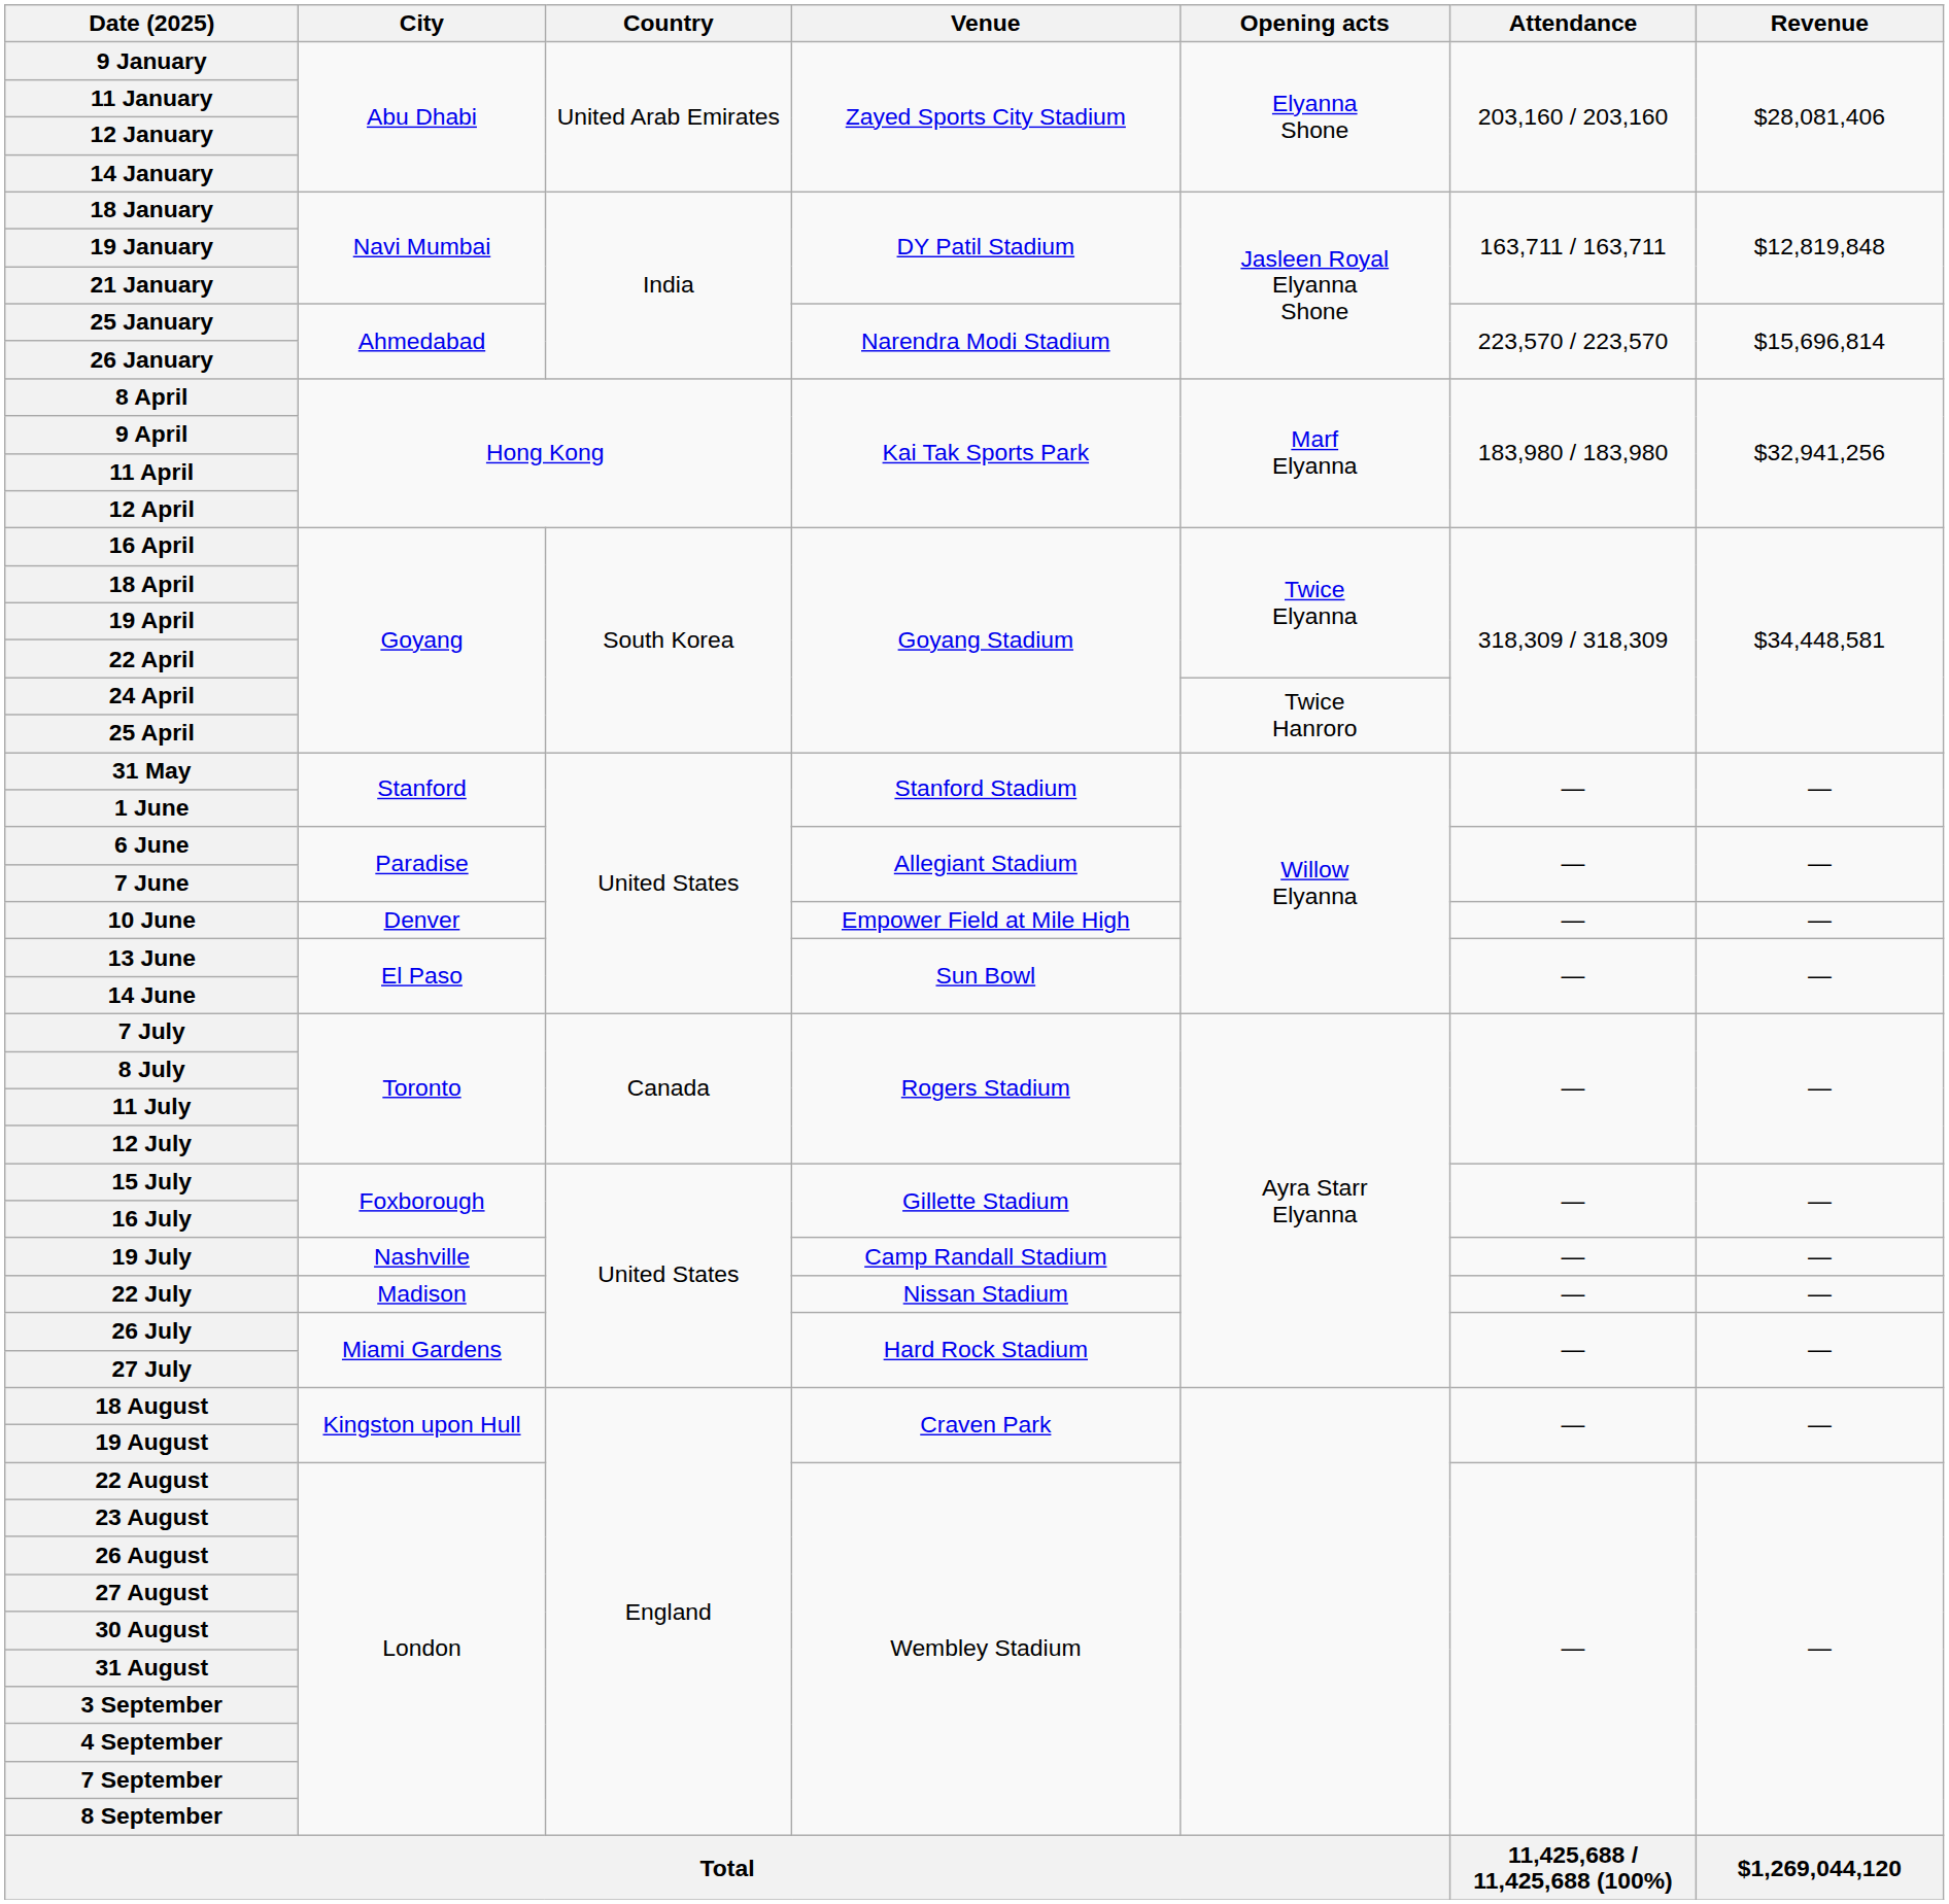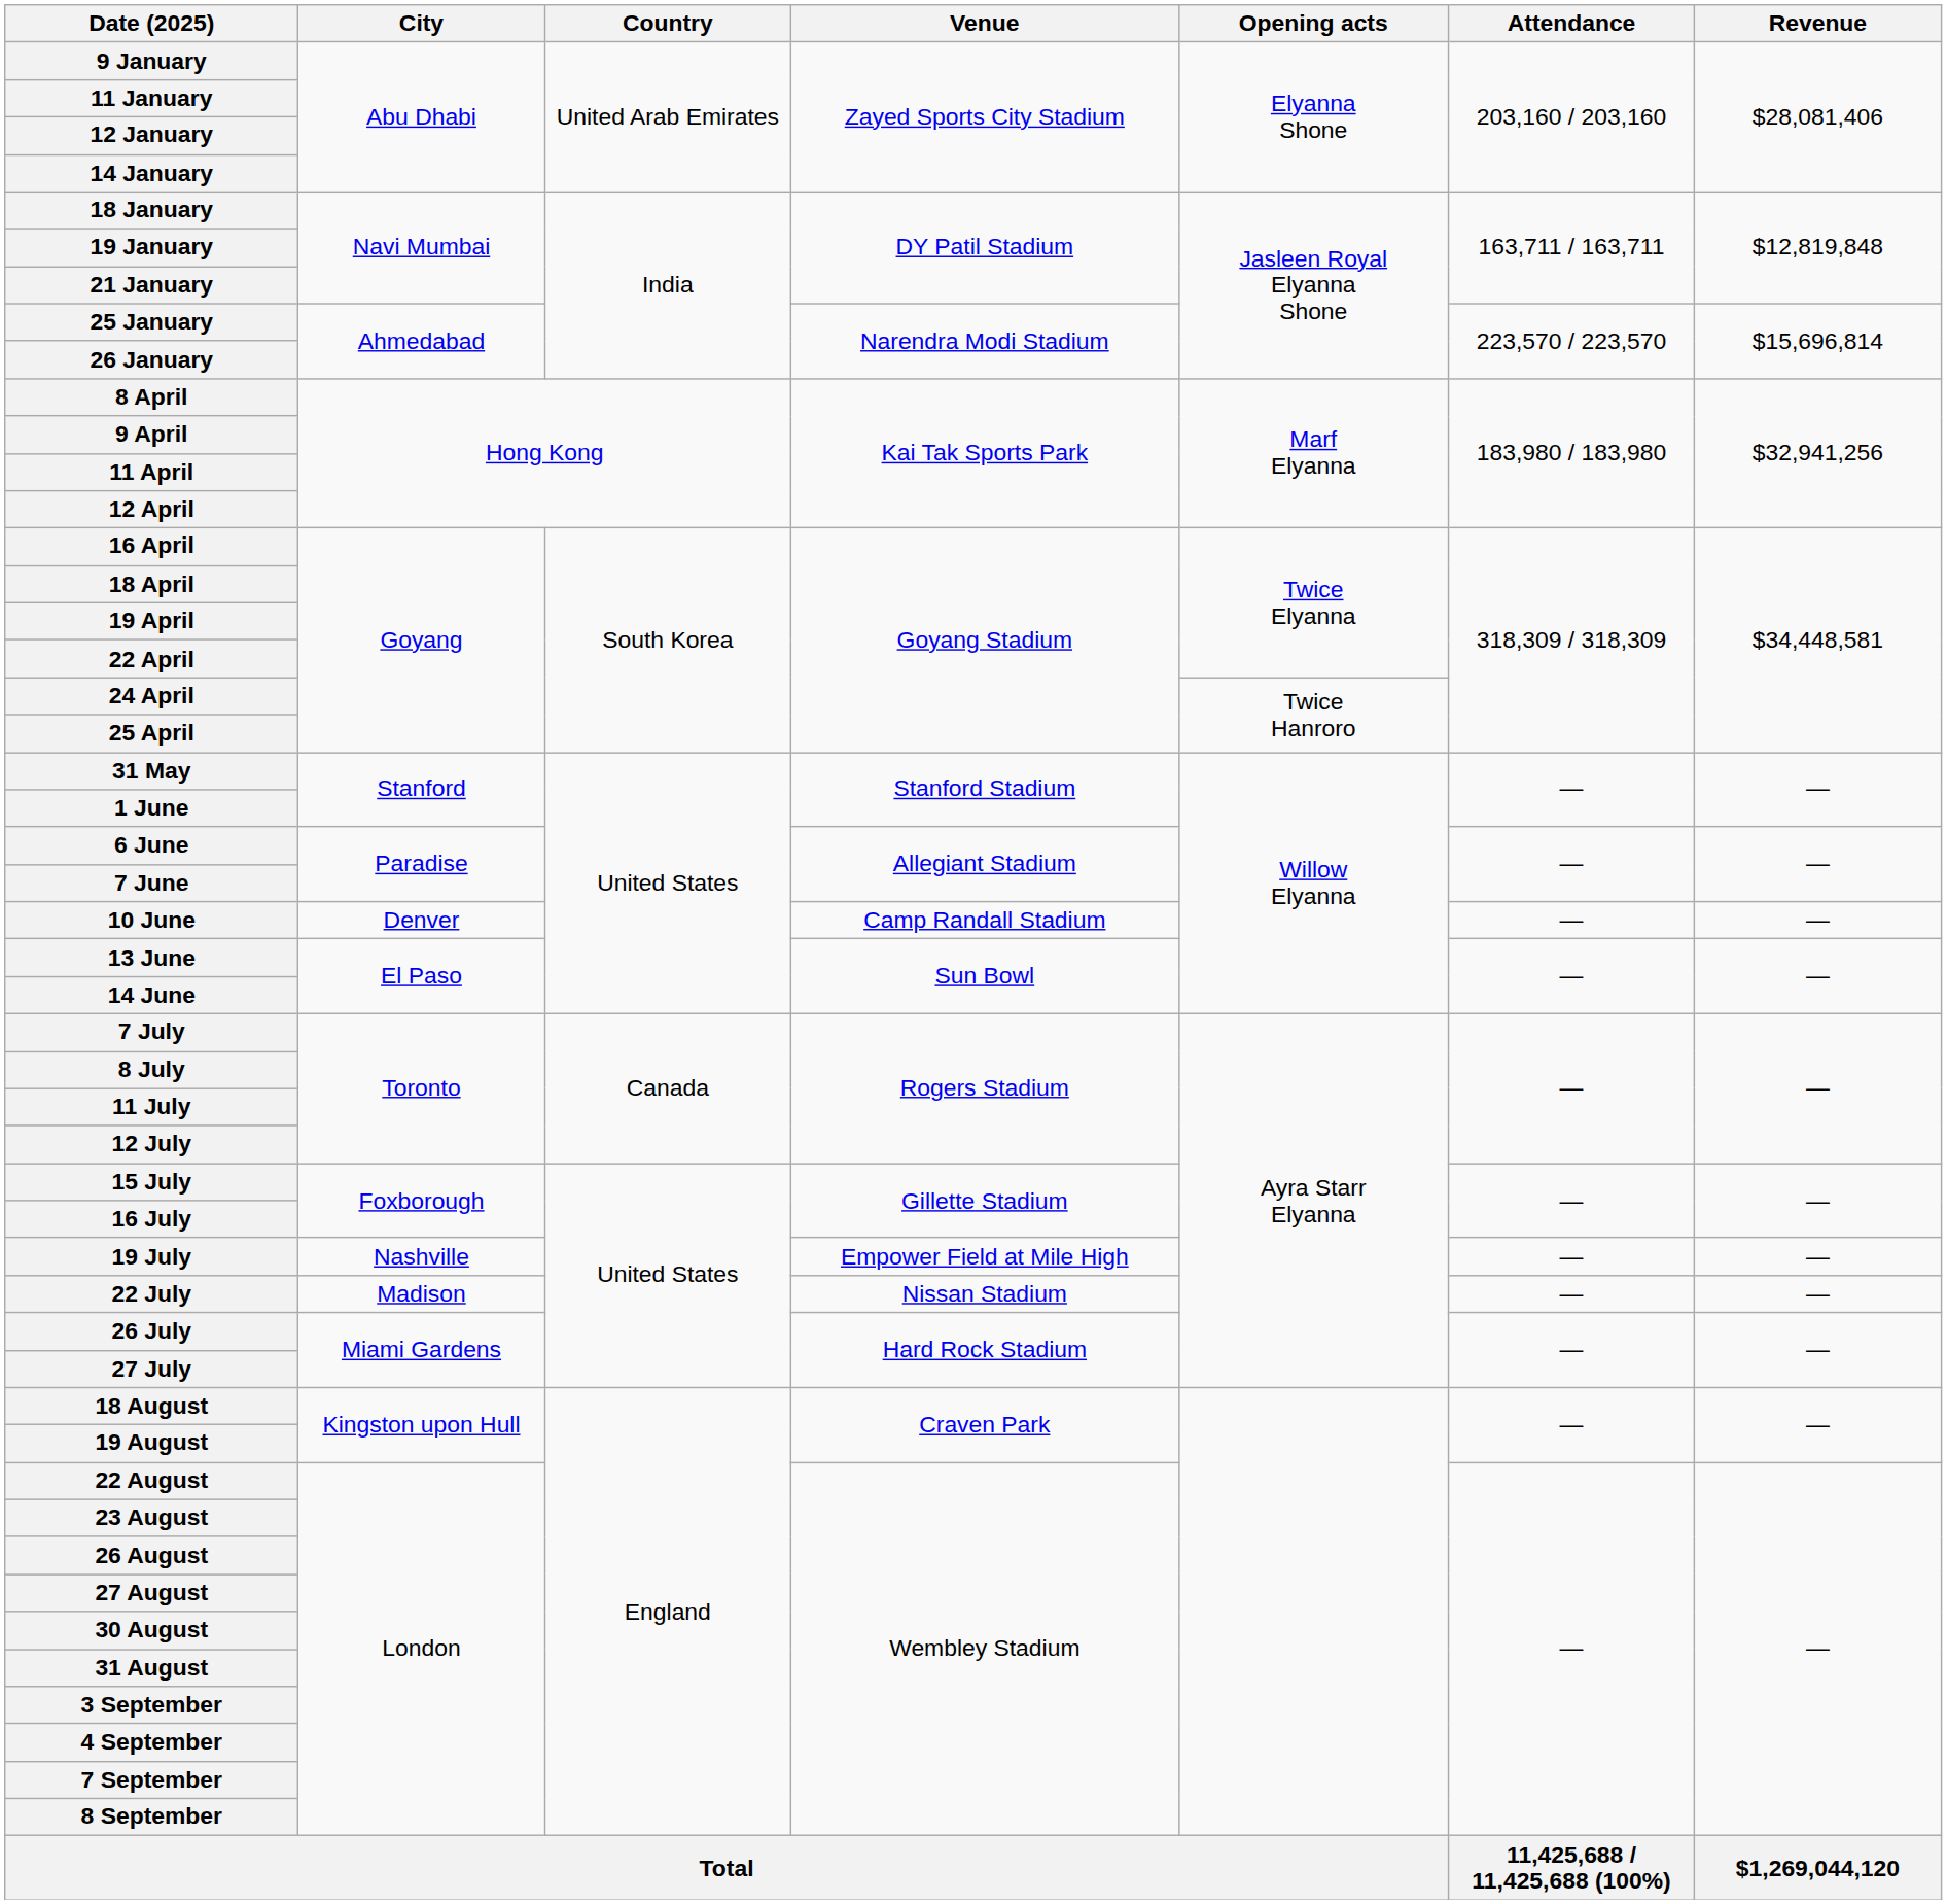 <table class="wikitable plainrowheaders" style="text-align:center;">
 <tr>
 <th scope="col" style="width:12em;">Date (2025)</th>
 <th scope="col" style="width:10em;">City</th>
 <th scope="col" style="width:10em;">Country</th>
 <th scope="col" style="width:16em;">Venue</th>
 <th scope="col" style="width:11em;">Opening acts</th>
 <th scope="col" style="width:10em;">Attendance</th>
 <th scope="col" style="width:10em;">Revenue</th>
 </tr>
 <tr>
 <th scope="row" style="text-align:center;">9 January</th>
 <td rowspan="4"><a href='#'>Abu Dhabi</a></td>
 <td rowspan="4">United Arab Emirates</td>
 <td rowspan="4"><a href='#'>Zayed Sports City Stadium</a></td>
 <td rowspan="4"><a href='#'>Elyanna</a><br>Shone</td>
 <td rowspan="4">203,160 / 203,160</td>
 <td rowspan="4">$28,081,406</td>
 </tr>
 <tr>
 <th scope="row" style="text-align:center;">11 January</th>
 </tr>
 <tr>
 <th scope="row" style="text-align:center;">12 January</th>
 </tr>
 <tr>
 <th scope="row" style="text-align:center;">14 January</th>
 </tr>
 <tr>
 <th scope="row" style="text-align:center;">18 January</th>
 <td rowspan="3"><a href='#'>Navi Mumbai</a></td>
 <td rowspan="5">India</td>
 <td rowspan="3"><a href='#'>DY Patil Stadium</a></td>
 <td rowspan="5"><a href='#'>Jasleen Royal</a><br>Elyanna<br>Shone</td>
 <td rowspan="3">163,711 / 163,711</td>
 <td rowspan="3">$12,819,848</td>
 </tr>
 <tr>
 <th scope="row" style="text-align:center;">19 January</th>
 </tr>
 <tr>
 <th scope="row" style="text-align:center;">21 January</th>
 </tr>
 <tr>
 <th scope="row" style="text-align:center;">25 January</th>
 <td rowspan="2"><a href='#'>Ahmedabad</a></td>
 <td rowspan="2"><a href='#'>Narendra Modi Stadium</a></td>
 <td rowspan="2">223,570 / 223,570</td>
 <td rowspan="2">$15,696,814</td>
 </tr>
 <tr>
 <th scope="row" style="text-align:center;">26 January</th>
 </tr>
 <tr>
 <th scope="row" style="text-align:center;">8 April</th>
 <td colspan="2" rowspan="4"><a href='#'>Hong Kong</a></td>
 <td rowspan="4"><a href='#'>Kai Tak Sports Park</a></td>
 <td rowspan="4"><a href='#'>Marf</a><br>Elyanna</td>
 <td rowspan="4">183,980 / 183,980</td>
 <td rowspan="4">$32,941,256</td>
 </tr>
 <tr>
 <th scope="row" style="text-align:center;">9 April</th>
 </tr>
 <tr>
 <th scope="row" style="text-align:center;">11 April</th>
 </tr>
 <tr>
 <th scope="row" style="text-align:center;">12 April</th>
 </tr>
 <tr>
 <th scope="row" style="text-align:center;">16 April</th>
 <td rowspan="6"><a href='#'>Goyang</a></td>
 <td rowspan="6">South Korea</td>
 <td rowspan="6"><a href='#'>Goyang Stadium</a></td>
 <td rowspan="4"><a href='#'>Twice</a><br>Elyanna</td>
 <td rowspan="6">318,309 / 318,309</td>
 <td rowspan="6">$34,448,581</td>
 </tr>
 <tr>
 <th scope="row" style="text-align:center;">18 April</th>
 </tr>
 <tr>
 <th scope="row" style="text-align:center;">19 April</th>
 </tr>
 <tr>
 <th scope="row" style="text-align:center;">22 April</th>
 </tr>
 <tr>
 <th scope="row" style="text-align:center;">24 April</th>
 <td rowspan="2">Twice<br>Hanroro</td>
 </tr>
 <tr>
 <th scope="row" style="text-align:center;">25 April</th>
 </tr>
 <tr>
 <th scope="row" style="text-align:center;">31 May</th>
 <td rowspan="2"><a href='#'>Stanford</a></td>
 <td rowspan="7">United States</td>
 <td rowspan="2"><a href='#'>Stanford Stadium</a></td>
 <td rowspan="7"><a href='#'>Willow</a><br>Elyanna</td>
 <td rowspan="2">—</td>
 <td rowspan="2">—</td>
 </tr>
 <tr>
 <th scope="row" style="text-align:center;">1 June</th>
 </tr>
 <tr>
 <th scope="row" style="text-align:center;">6 June</th>
 <td rowspan="2"><a href='#'>Paradise</a></td>
 <td rowspan="2"><a href='#'>Allegiant Stadium</a></td>
 <td rowspan="2">—</td>
 <td rowspan="2">—</td>
 </tr>
 <tr>
 <th scope="row" style="text-align:center;">7 June</th>
 </tr>
 <tr>
 <th scope="row" style="text-align:center;">10 June</th>
 <td><a href='#'>Denver</a></td>
-<td><a href='#'>Empower Field at Mile High</a></td>
+<td><a href='#'>Camp Randall Stadium</a></td>
 <td>—</td>
 <td>—</td>
 </tr>
 <tr>
 <th scope="row" style="text-align:center;">13 June</th>
 <td rowspan="2"><a href='#'>El Paso</a></td>
 <td rowspan="2"><a href='#'>Sun Bowl</a></td>
 <td rowspan="2">—</td>
 <td rowspan="2">—</td>
 </tr>
 <tr>
 <th scope="row" style="text-align:center;">14 June</th>
 </tr>
 <tr>
 <th scope="row" style="text-align:center;">7 July</th>
 <td rowspan="4"><a href='#'>Toronto</a></td>
 <td rowspan="4">Canada</td>
 <td rowspan="4"><a href='#'>Rogers Stadium</a></td>
 <td rowspan="10">Ayra Starr<br>Elyanna</td>
 <td rowspan="4">—</td>
 <td rowspan="4">—</td>
 </tr>
 <tr>
 <th scope="row" style="text-align:center;">8 July</th>
 </tr>
 <tr>
 <th scope="row" style="text-align:center;">11 July</th>
 </tr>
 <tr>
 <th scope="row" style="text-align:center;">12 July</th>
 </tr>
 <tr>
 <th scope="row" style="text-align:center;">15 July</th>
 <td rowspan="2"><a href='#'>Foxborough</a></td>
 <td rowspan="6">United States</td>
 <td rowspan="2"><a href='#'>Gillette Stadium</a></td>
 <td rowspan="2">—</td>
 <td rowspan="2">—</td>
 </tr>
 <tr>
 <th scope="row" style="text-align:center;">16 July</th>
 </tr>
 <tr>
 <th scope="row" style="text-align:center;">19 July</th>
 <td><a href='#'>Nashville</a></td>
-<td><a href='#'>Camp Randall Stadium</a></td>
+<td><a href='#'>Empower Field at Mile High</a></td>
 <td>—</td>
 <td>—</td>
 </tr>
 <tr>
 <th scope="row" style="text-align:center;">22 July</th>
 <td><a href='#'>Madison</a></td>
 <td><a href='#'>Nissan Stadium</a></td>
 <td>—</td>
 <td>—</td>
 </tr>
 <tr>
 <th scope="row" style="text-align:center;">26 July</th>
 <td rowspan="2"><a href='#'>Miami Gardens</a></td>
 <td rowspan="2"><a href='#'>Hard Rock Stadium</a></td>
 <td rowspan="2">—</td>
 <td rowspan="2">—</td>
 </tr>
 <tr>
 <th scope="row" style="text-align:center;">27 July</th>
 </tr>
 <tr>
 <th scope="row" style="text-align:center;">18 August</th>
 <td rowspan="2"><a href='#'>Kingston upon Hull</a></td>
 <td rowspan="12">England</td>
 <td rowspan="2"><a href='#'>Craven Park</a></td>
 <td rowspan="12"></td>
 <td rowspan="2">—</td>
 <td rowspan="2">—</td>
 </tr>
 <tr>
 <th scope="row" style="text-align:center;">19 August</th>
 </tr>
 <tr>
 <th scope="row" style="text-align:center;">22 August</th>
 <td rowspan="10">London</td>
 <td rowspan="10">Wembley Stadium</td>
 <td rowspan="10">—</td>
 <td rowspan="10">—</td>
 </tr>
 <tr>
 <th scope="row" style="text-align:center;">23 August</th>
 </tr>
 <tr>
 <th scope="row" style="text-align:center;">26 August</th>
 </tr>
 <tr>
 <th scope="row" style="text-align:center;">27 August</th>
 </tr>
 <tr>
 <th scope="row" style="text-align:center;">30 August</th>
 </tr>
 <tr>
 <th scope="row" style="text-align:center;">31 August</th>
 </tr>
 <tr>
 <th scope="row" style="text-align:center;">3 September</th>
 </tr>
 <tr>
 <th scope="row" style="text-align:center;">4 September</th>
 </tr>
 <tr>
 <th scope="row" style="text-align:center;">7 September</th>
 </tr>
 <tr>
 <th scope="row" style="text-align:center;">8 September</th>
 </tr>
 <tr>
 <th colspan="5">Total</th>
 <th>11,425,688 / 11,425,688 (100%)</th>
 <th>$1,269,044,120</th>
 </tr>
 </table>
